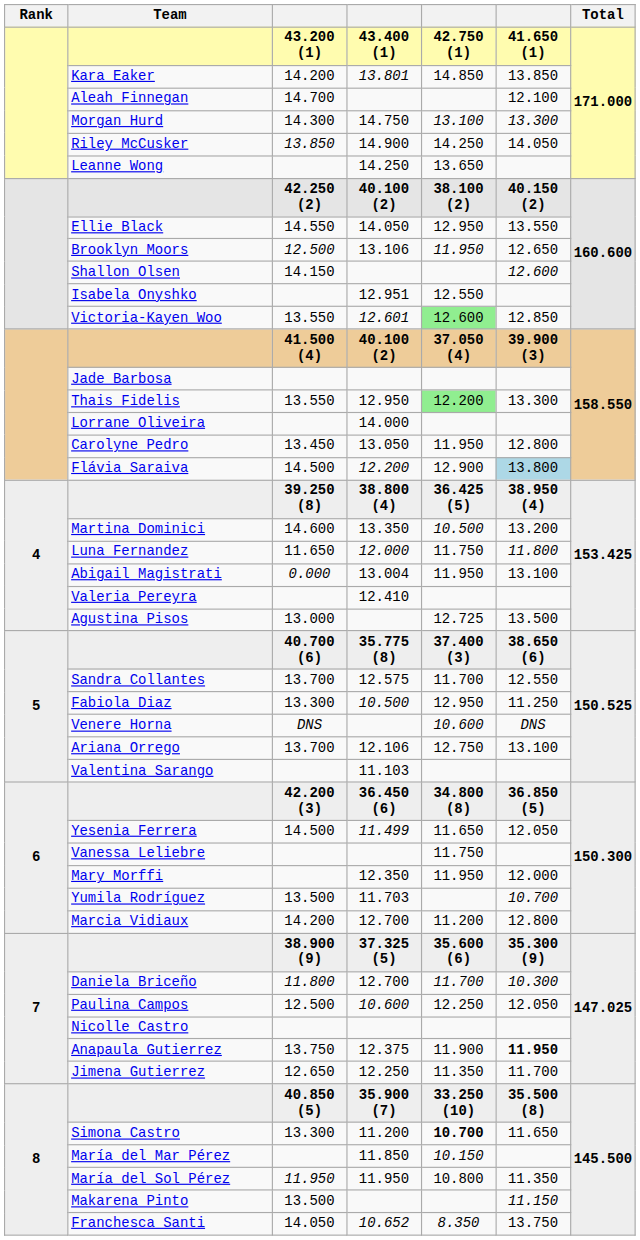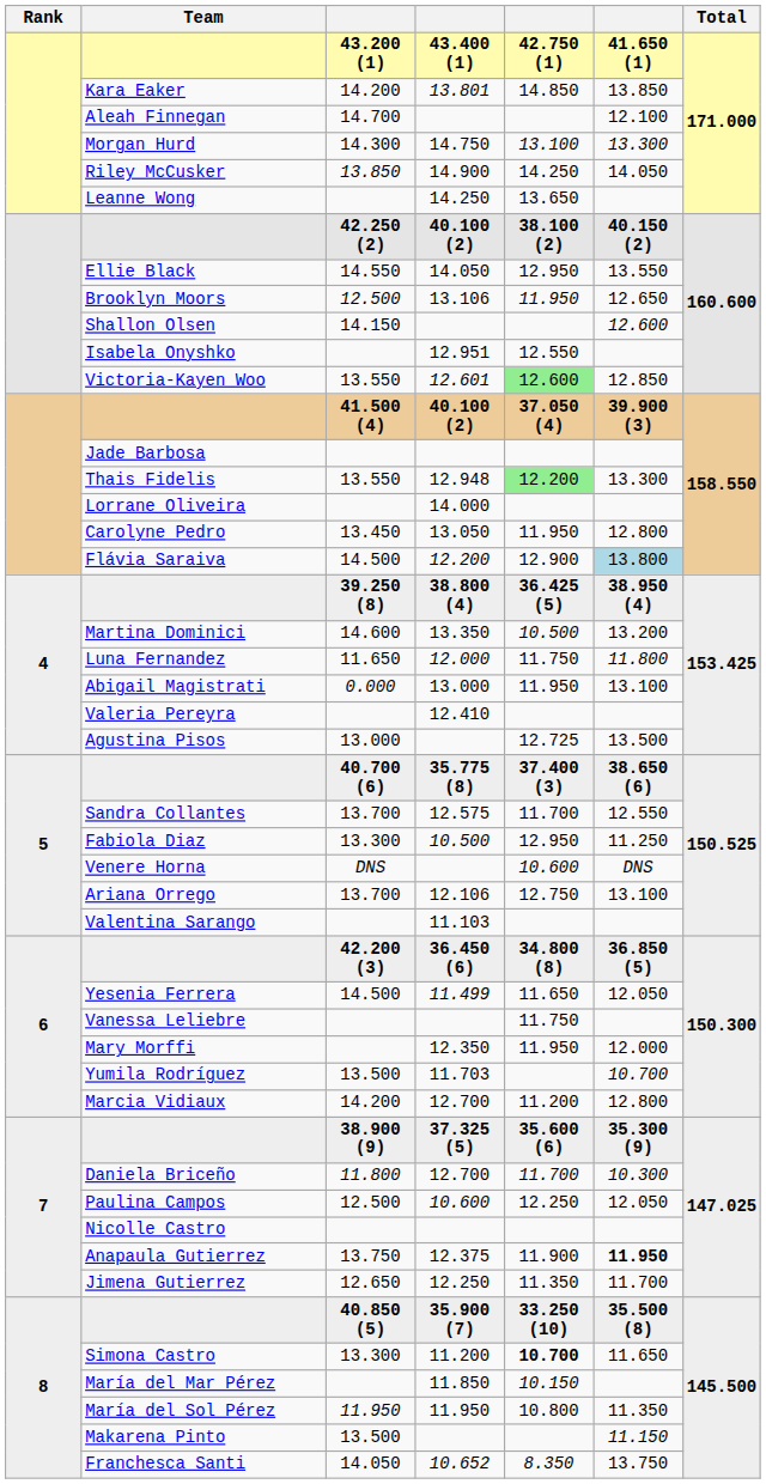 <table class="wikitable sortable" style="text-align:center; font-size:95%">
 <tr>
 <th scope="col" style="width:50px;">Rank</th>
 <th scope="col" style="width:175px;">Team</th>
 <th scope="col" style="width:60px;"></th>
 <th scope="col" style="width:60px;"></th>
 <th scope="col" style="width:60px;"></th>
 <th scope="col" style="width:60px;"></th>
 <th>Total</th>
 </tr>
 <tr style="background:#fffcaf;">
 <td rowspan="6"></td>
 <td style="text-align:left;"></td>
 <td><strong>43.200 (1)</strong></td>
 <td><strong>43.400 (1)</strong></td>
 <td><strong>42.750 (1)</strong></td>
 <td><strong>41.650 (1)</strong></td>
 <td rowspan="6"><strong>171.000</strong></td>
 </tr>
 <tr>
 <td style="text-align:left;"><a href='#'>Kara Eaker</a></td>
 <td>14.200</td>
 <td><em>13.801</em></td>
 <td>14.850</td>
 <td>13.850</td>
 </tr>
 <tr>
 <td style="text-align:left;"><a href='#'>Aleah Finnegan</a></td>
 <td>14.700</td>
 <td></td>
 <td></td>
 <td>12.100</td>
 </tr>
 <tr>
 <td style="text-align:left;"><a href='#'>Morgan Hurd</a></td>
 <td>14.300</td>
 <td>14.750</td>
 <td><em>13.100</em></td>
 <td><em>13.300</em></td>
 </tr>
 <tr>
 <td style="text-align:left;"><a href='#'>Riley McCusker</a></td>
 <td><em>13.850</em></td>
 <td>14.900</td>
 <td>14.250</td>
 <td>14.050</td>
 </tr>
 <tr>
 <td style="text-align:left;"><a href='#'>Leanne Wong</a></td>
 <td></td>
 <td>14.250</td>
 <td>13.650</td>
 <td></td>
 </tr>
 <tr style="background:#e5e5e5;">
 <td rowspan="6"></td>
 <td style="text-align:left;"></td>
 <td><strong>42.250 (2)</strong></td>
 <td><strong>40.100 (2)</strong></td>
 <td><strong>38.100 (2)</strong></td>
 <td><strong>40.150 (2)</strong></td>
 <td rowspan="6"><strong>160.600</strong></td>
 </tr>
 <tr>
 <td style="text-align:left;"><a href='#'>Ellie Black</a></td>
 <td>14.550</td>
 <td>14.050</td>
 <td>12.950</td>
 <td>13.550</td>
 </tr>
 <tr>
 <td style="text-align:left;"><a href='#'>Brooklyn Moors</a></td>
 <td><em>12.500</em></td>
 <td>13.106</td>
 <td><em>11.950</em></td>
 <td>12.650</td>
 </tr>
 <tr>
 <td style="text-align:left;"><a href='#'>Shallon Olsen</a></td>
 <td>14.150</td>
 <td></td>
 <td></td>
 <td><em>12.600</em></td>
 </tr>
 <tr>
 <td style="text-align:left;"><a href='#'>Isabela Onyshko</a></td>
 <td></td>
 <td>12.951</td>
 <td>12.550</td>
 <td></td>
 </tr>
 <tr>
 <td style="text-align:left;"><a href='#'>Victoria-Kayen Woo</a></td>
 <td>13.550</td>
 <td><em>12.601</em></td>
 <td style="background: lightgreen;">12.600</td>
 <td>12.850</td>
 </tr>
 <tr style="background:#ec9;">
 <td rowspan="6"></td>
 <td style="text-align:left;"></td>
 <td><strong>41.500 (4)</strong></td>
 <td><strong>40.100 (2)</strong></td>
 <td><strong>37.050 (4)</strong></td>
 <td><strong>39.900 (3)</strong></td>
 <td rowspan="6"><strong>158.550</strong></td>
 </tr>
 <tr>
 <td style="text-align:left;"><a href='#'>Jade Barbosa</a></td>
 <td></td>
 <td></td>
 <td></td>
 <td></td>
 </tr>
 <tr>
 <td style="text-align:left;"><a href='#'>Thais Fidelis</a></td>
 <td>13.550</td>
-<td>12.950</td>
+<td>12.948</td>
 <td style="background: lightgreen;">12.200</td>
 <td>13.300</td>
 </tr>
 <tr>
 <td style="text-align:left;"><a href='#'>Lorrane Oliveira</a></td>
 <td></td>
 <td>14.000</td>
 <td></td>
 <td></td>
 </tr>
 <tr>
 <td style="text-align:left;"><a href='#'>Carolyne Pedro</a></td>
 <td>13.450</td>
 <td>13.050</td>
 <td>11.950</td>
 <td>12.800</td>
 </tr>
 <tr>
 <td style="text-align:left;"><a href='#'>Flávia Saraiva</a></td>
 <td>14.500</td>
 <td><em>12.200</em></td>
 <td>12.900</td>
 <td style="background: lightblue;">13.800</td>
 </tr>
 <tr style="background:#eee;">
 <td rowspan="6"><strong>4</strong></td>
 <td style="text-align:left;"></td>
 <td><strong>39.250 (8)</strong></td>
 <td><strong>38.800 (4)</strong></td>
 <td><strong>36.425 (5)</strong></td>
 <td><strong>38.950 (4)</strong></td>
 <td rowspan="6"><strong>153.425</strong></td>
 </tr>
 <tr>
 <td style="text-align:left;"><a href='#'>Martina Dominici</a></td>
 <td>14.600</td>
 <td>13.350</td>
 <td><em>10.500</em></td>
 <td>13.200</td>
 </tr>
 <tr>
 <td style="text-align:left;"><a href='#'>Luna Fernandez</a></td>
 <td>11.650</td>
 <td><em>12.000</em></td>
 <td>11.750</td>
 <td><em>11.800</em></td>
 </tr>
 <tr>
 <td style="text-align:left;"><a href='#'>Abigail Magistrati</a></td>
 <td><em>0.000</em></td>
-<td>13.004</td>
+<td>13.000</td>
 <td>11.950</td>
 <td>13.100</td>
 </tr>
 <tr>
 <td style="text-align:left;"><a href='#'>Valeria Pereyra</a></td>
 <td></td>
 <td>12.410</td>
 <td></td>
 <td></td>
 </tr>
 <tr>
 <td style="text-align:left;"><a href='#'>Agustina Pisos</a></td>
 <td>13.000</td>
 <td></td>
 <td>12.725</td>
 <td>13.500</td>
 </tr>
 <tr style="background:#eee;">
 <td rowspan="6"><strong>5</strong></td>
 <td style="text-align:left;"></td>
 <td><strong>40.700 (6)</strong></td>
 <td><strong>35.775 (8)</strong></td>
 <td><strong>37.400 (3)</strong></td>
 <td><strong>38.650 (6)</strong></td>
 <td rowspan="6"><strong>150.525</strong></td>
 </tr>
 <tr>
 <td style="text-align:left;"><a href='#'>Sandra Collantes</a></td>
 <td>13.700</td>
 <td>12.575</td>
 <td>11.700</td>
 <td>12.550</td>
 </tr>
 <tr>
 <td style="text-align:left;"><a href='#'>Fabiola Diaz</a></td>
 <td>13.300</td>
 <td><em>10.500</em></td>
 <td>12.950</td>
 <td>11.250</td>
 </tr>
 <tr>
 <td style="text-align:left;"><a href='#'>Venere Horna</a></td>
 <td><em>DNS</em></td>
 <td></td>
 <td><em>10.600</em></td>
 <td><em>DNS</em></td>
 </tr>
 <tr>
 <td style="text-align:left;"><a href='#'>Ariana Orrego</a></td>
 <td>13.700</td>
 <td>12.106</td>
 <td>12.750</td>
 <td>13.100</td>
 </tr>
 <tr>
 <td style="text-align:left;"><a href='#'>Valentina Sarango</a></td>
 <td></td>
 <td>11.103</td>
 <td></td>
 <td></td>
 </tr>
 <tr style="background:#eee;">
 <td rowspan="6"><strong>6</strong></td>
 <td style="text-align:left;"></td>
 <td><strong>42.200 (3)</strong></td>
 <td><strong>36.450 (6)</strong></td>
 <td><strong>34.800 (8)</strong></td>
 <td><strong>36.850 (5)</strong></td>
 <td rowspan="6"><strong>150.300</strong></td>
 </tr>
 <tr>
 <td style="text-align:left;"><a href='#'>Yesenia Ferrera</a></td>
 <td>14.500</td>
 <td><em>11.499</em></td>
 <td>11.650</td>
 <td>12.050</td>
 </tr>
 <tr>
 <td style="text-align:left;"><a href='#'>Vanessa Leliebre</a></td>
 <td></td>
 <td></td>
 <td>11.750</td>
 <td></td>
 </tr>
 <tr>
 <td style="text-align:left;"><a href='#'>Mary Morffi</a></td>
 <td></td>
 <td>12.350</td>
 <td>11.950</td>
 <td>12.000</td>
 </tr>
 <tr>
 <td style="text-align:left;"><a href='#'>Yumila Rodríguez</a></td>
 <td>13.500</td>
 <td>11.703</td>
 <td></td>
 <td><em>10.700</em></td>
 </tr>
 <tr>
 <td style="text-align:left;"><a href='#'>Marcia Vidiaux</a></td>
 <td>14.200</td>
 <td>12.700</td>
 <td>11.200</td>
 <td>12.800</td>
 </tr>
 <tr style="background:#eee;">
 <td rowspan="6"><strong>7</strong></td>
 <td style="text-align:left;"></td>
 <td><strong>38.900 (9)</strong></td>
 <td><strong>37.325 (5)</strong></td>
 <td><strong>35.600 (6)</strong></td>
 <td><strong>35.300 (9)</strong></td>
 <td rowspan="6"><strong>147.025</strong></td>
 </tr>
 <tr>
 <td style="text-align:left;"><a href='#'>Daniela Briceño</a></td>
 <td><em>11.800</em></td>
 <td>12.700</td>
 <td><em>11.700</em></td>
 <td><em>10.300</em></td>
 </tr>
 <tr>
 <td style="text-align:left;"><a href='#'>Paulina Campos</a></td>
 <td>12.500</td>
 <td><em>10.600</em></td>
 <td>12.250</td>
 <td>12.050</td>
 </tr>
 <tr>
 <td style="text-align:left;"><a href='#'>Nicolle Castro</a></td>
 <td></td>
 <td></td>
 <td></td>
 <td></td>
 </tr>
 <tr>
 <td style="text-align:left;"><a href='#'>Anapaula Gutierrez</a></td>
 <td>13.750</td>
 <td>12.375</td>
 <td>11.900</td>
 <td><strong>11.950</strong></td>
 </tr>
 <tr>
 <td style="text-align:left;"><a href='#'>Jimena Gutierrez</a></td>
 <td>12.650</td>
 <td>12.250</td>
 <td>11.350</td>
 <td>11.700</td>
 </tr>
 <tr style="background:#eee;">
 <td rowspan="6"><strong>8</strong></td>
 <td style="text-align:left;"></td>
 <td><strong>40.850 (5)</strong></td>
 <td><strong>35.900 (7)</strong></td>
 <td><strong>33.250 (10)</strong></td>
 <td><strong>35.500 (8)</strong></td>
 <td rowspan="6"><strong>145.500</strong></td>
 </tr>
 <tr>
 <td style="text-align:left;"><a href='#'>Simona Castro</a></td>
 <td>13.300</td>
 <td>11.200</td>
 <td><strong>10.700</strong></td>
 <td>11.650</td>
 </tr>
 <tr>
 <td style="text-align:left;"><a href='#'>María del Mar Pérez</a></td>
 <td></td>
 <td>11.850</td>
 <td><em>10.150</em></td>
 <td></td>
 </tr>
 <tr>
 <td style="text-align:left;"><a href='#'>María del Sol Pérez</a></td>
 <td><em>11.950</em></td>
 <td>11.950</td>
 <td>10.800</td>
 <td>11.350</td>
 </tr>
 <tr>
 <td style="text-align:left;"><a href='#'>Makarena Pinto</a></td>
 <td>13.500</td>
 <td></td>
 <td></td>
 <td><em>11.150</em></td>
 </tr>
 <tr>
 <td style="text-align:left;"><a href='#'>Franchesca Santi</a></td>
 <td>14.050</td>
 <td><em>10.652</em></td>
 <td><em>8.350</em></td>
 <td>13.750</td>
 </tr>
 </table>
